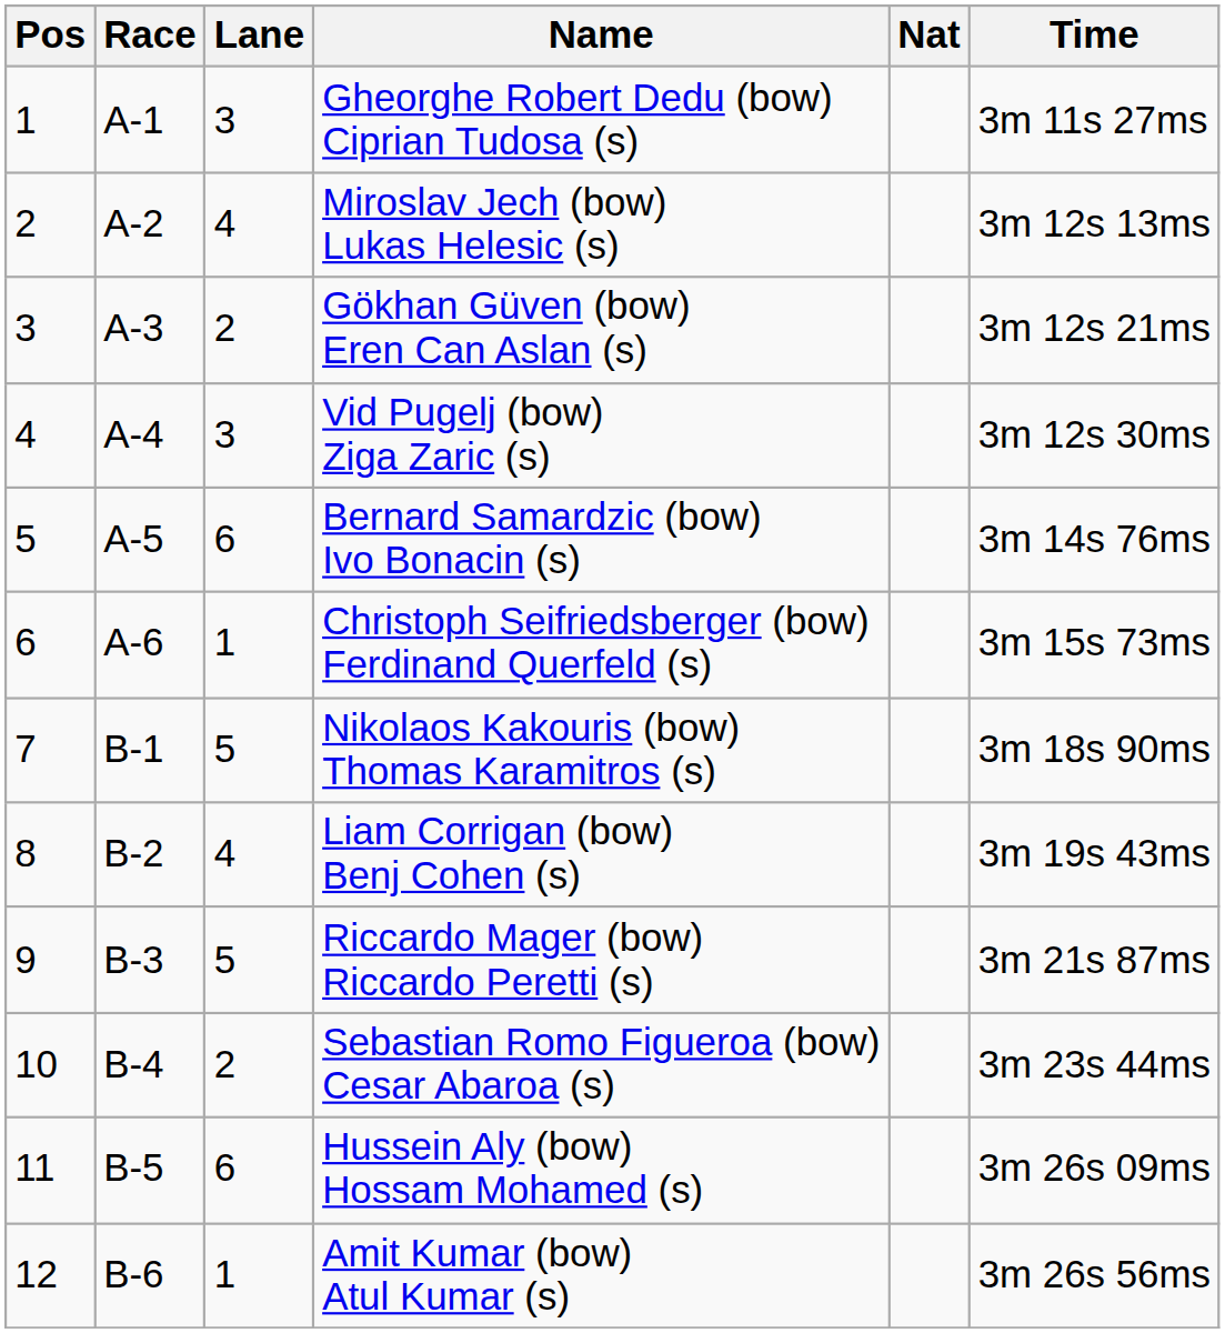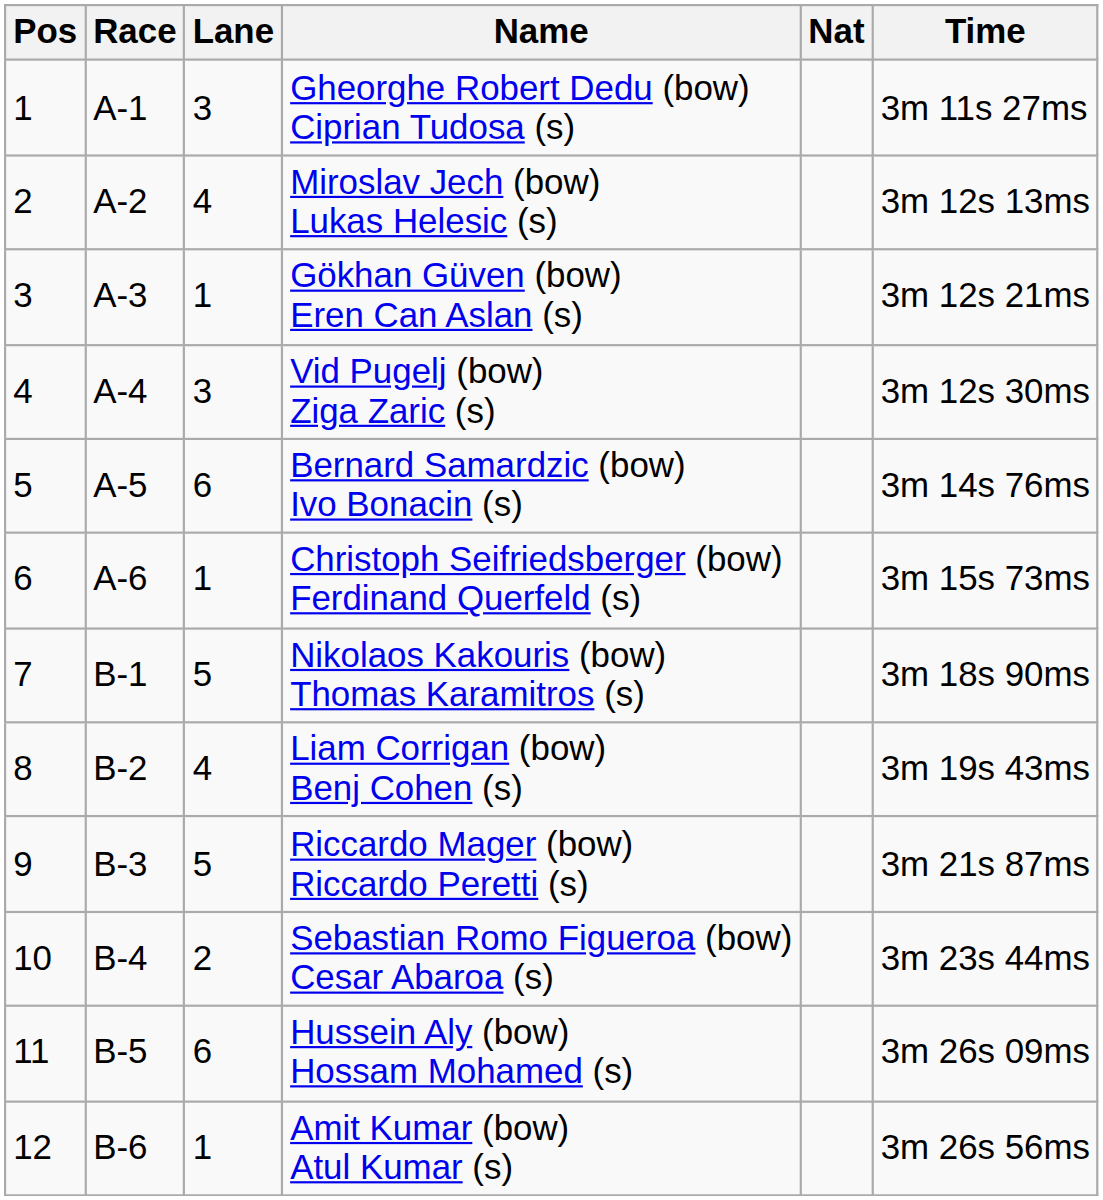 <table class="wikitable sortable">
 <tr>
 <th>Pos</th>
 <th>Race</th>
 <th>Lane</th>
 <th>Name</th>
 <th>Nat</th>
 <th>Time</th>
 </tr>
 <tr>
 <td>1</td>
 <td>A-1</td>
 <td>3</td>
 <td><a href='#'>Gheorghe Robert Dedu</a> (bow)<br> <a href='#'>Ciprian Tudosa</a> (s)</td>
 <td></td>
 <td>3m 11s 27ms</td>
 </tr>
 <tr>
 <td>2</td>
 <td>A-2</td>
 <td>4</td>
 <td><a href='#'>Miroslav Jech</a> (bow)<br> <a href='#'>Lukas Helesic</a> (s)</td>
 <td></td>
 <td>3m 12s 13ms</td>
 </tr>
 <tr>
 <td>3</td>
 <td>A-3</td>
-<td>2</td>
+<td>1</td>
 <td><a href='#'>Gökhan Güven</a> (bow)<br> <a href='#'>Eren Can Aslan</a> (s)</td>
 <td></td>
 <td>3m 12s 21ms</td>
 </tr>
 <tr>
 <td>4</td>
 <td>A-4</td>
 <td>3</td>
 <td><a href='#'>Vid Pugelj</a> (bow)<br> <a href='#'>Ziga Zaric</a> (s)</td>
 <td></td>
 <td>3m 12s 30ms</td>
 </tr>
 <tr>
 <td>5</td>
 <td>A-5</td>
 <td>6</td>
 <td><a href='#'>Bernard Samardzic</a> (bow)<br> <a href='#'>Ivo Bonacin</a> (s)</td>
 <td></td>
 <td>3m 14s 76ms</td>
 </tr>
 <tr>
 <td>6</td>
 <td>A-6</td>
 <td>1</td>
 <td><a href='#'>Christoph Seifriedsberger</a> (bow)<br> <a href='#'>Ferdinand Querfeld</a> (s)</td>
 <td></td>
 <td>3m 15s 73ms</td>
 </tr>
 <tr>
 <td>7</td>
 <td>B-1</td>
 <td>5</td>
 <td><a href='#'>Nikolaos Kakouris</a> (bow)<br> <a href='#'>Thomas Karamitros</a> (s)</td>
 <td></td>
 <td>3m 18s 90ms</td>
 </tr>
 <tr>
 <td>8</td>
 <td>B-2</td>
 <td>4</td>
 <td><a href='#'>Liam Corrigan</a> (bow)<br> <a href='#'>Benj Cohen</a> (s)</td>
 <td></td>
 <td>3m 19s 43ms</td>
 </tr>
 <tr>
 <td>9</td>
 <td>B-3</td>
 <td>5</td>
 <td><a href='#'>Riccardo Mager</a> (bow)<br> <a href='#'>Riccardo Peretti</a> (s)</td>
 <td></td>
 <td>3m 21s 87ms</td>
 </tr>
 <tr>
 <td>10</td>
 <td>B-4</td>
 <td>2</td>
 <td><a href='#'>Sebastian Romo Figueroa</a> (bow)<br> <a href='#'>Cesar Abaroa</a> (s)</td>
 <td></td>
 <td>3m 23s 44ms</td>
 </tr>
 <tr>
 <td>11</td>
 <td>B-5</td>
 <td>6</td>
 <td><a href='#'>Hussein Aly</a> (bow)<br> <a href='#'>Hossam Mohamed</a> (s)</td>
 <td></td>
 <td>3m 26s 09ms</td>
 </tr>
 <tr>
 <td>12</td>
 <td>B-6</td>
 <td>1</td>
 <td><a href='#'>Amit Kumar</a> (bow)<br> <a href='#'>Atul Kumar</a> (s)</td>
 <td></td>
 <td>3m 26s 56ms</td>
 </tr>
 </table>
